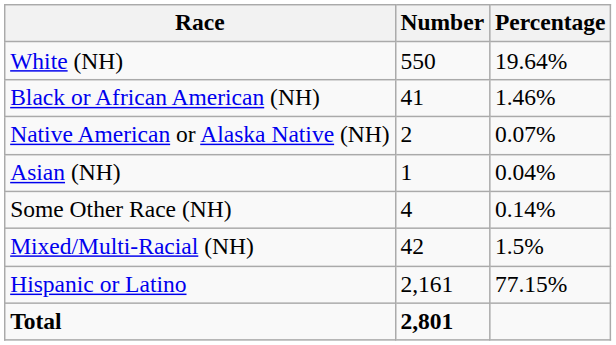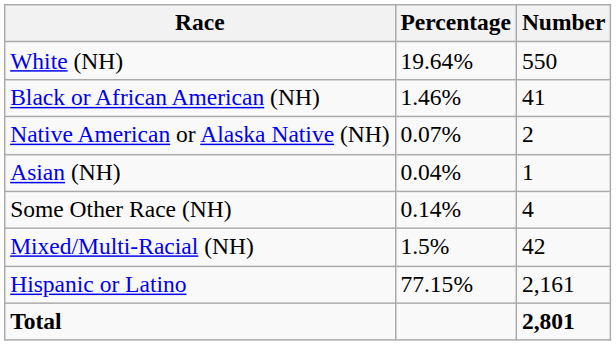 <table class="wikitable">
 <tr>
 <th>Race</th>
+<th>Percentage</th>
 <th>Number</th>
-<th>Percentage</th>
 </tr>
 <tr>
 <td><a href='#'>White</a> (NH)</td>
+<td>19.64%</td>
 <td>550</td>
-<td>19.64%</td>
 </tr>
 <tr>
 <td><a href='#'>Black or African American</a> (NH)</td>
+<td>1.46%</td>
 <td>41</td>
-<td>1.46%</td>
 </tr>
 <tr>
 <td><a href='#'>Native American</a> or <a href='#'>Alaska Native</a> (NH)</td>
+<td>0.07%</td>
 <td>2</td>
-<td>0.07%</td>
 </tr>
 <tr>
 <td><a href='#'>Asian</a> (NH)</td>
+<td>0.04%</td>
 <td>1</td>
-<td>0.04%</td>
 </tr>
 <tr>
 <td>Some Other Race (NH)</td>
+<td>0.14%</td>
 <td>4</td>
-<td>0.14%</td>
 </tr>
 <tr>
 <td><a href='#'>Mixed/Multi-Racial</a> (NH)</td>
+<td>1.5%</td>
 <td>42</td>
-<td>1.5%</td>
 </tr>
 <tr>
 <td><a href='#'>Hispanic or Latino</a></td>
+<td>77.15%</td>
 <td>2,161</td>
-<td>77.15%</td>
 </tr>
 <tr>
 <td><strong>Total</strong></td>
+<td></td>
 <td><strong>2,801</strong></td>
-<td></td>
 </tr>
 </table>
